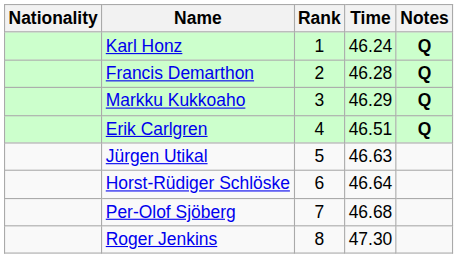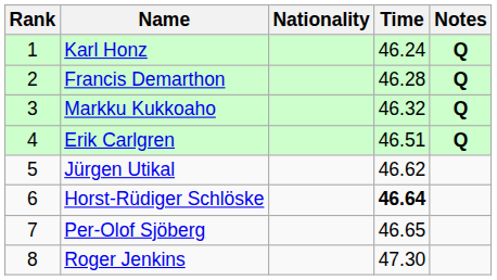 <table class="wikitable sortable" style="text-align:center">
 <tr>
+<th>Rank</th>
+<th>Name</th>
 <th>Nationality</th>
-<th>Name</th>
-<th>Rank</th>
 <th>Time</th>
 <th>Notes</th>
 </tr>
 <tr bgcolor=ccffcc>
+<td>1</td>
+<td align=left><a href='#'>Karl Honz</a></td>
 <td align=left></td>
-<td align=left><a href='#'>Karl Honz</a></td>
-<td>1</td>
 <td>46.24</td>
 <td><strong>Q</strong></td>
 </tr>
 <tr bgcolor=ccffcc>
+<td>2</td>
+<td align=left><a href='#'>Francis Demarthon</a></td>
 <td align=left></td>
-<td align=left><a href='#'>Francis Demarthon</a></td>
-<td>2</td>
 <td>46.28</td>
 <td><strong>Q</strong></td>
 </tr>
 <tr bgcolor=ccffcc>
+<td>3</td>
+<td align=left><a href='#'>Markku Kukkoaho</a></td>
 <td align=left></td>
-<td align=left><a href='#'>Markku Kukkoaho</a></td>
-<td>3</td>
-<td>46.29</td>
+<td>46.32</td>
 <td><strong>Q</strong></td>
 </tr>
 <tr bgcolor=ccffcc>
+<td>4</td>
+<td align=left><a href='#'>Erik Carlgren</a></td>
 <td align=left></td>
-<td align=left><a href='#'>Erik Carlgren</a></td>
-<td>4</td>
 <td>46.51</td>
 <td><strong>Q</strong></td>
 </tr>
 <tr>
+<td>5</td>
+<td align=left><a href='#'>Jürgen Utikal</a></td>
 <td align=left></td>
-<td align=left><a href='#'>Jürgen Utikal</a></td>
-<td>5</td>
-<td>46.63</td>
+<td>46.62</td>
 <td></td>
 </tr>
 <tr>
+<td>6</td>
+<td align=left><a href='#'>Horst-Rüdiger Schlöske</a></td>
 <td align=left></td>
-<td align=left><a href='#'>Horst-Rüdiger Schlöske</a></td>
-<td>6</td>
-<td>46.64</td>
+<td><strong>46.64</strong></td>
 <td></td>
 </tr>
 <tr>
+<td>7</td>
+<td align=left><a href='#'>Per-Olof Sjöberg</a></td>
 <td align=left></td>
-<td align=left><a href='#'>Per-Olof Sjöberg</a></td>
-<td>7</td>
-<td>46.68</td>
+<td>46.65</td>
 <td></td>
 </tr>
 <tr>
+<td>8</td>
+<td align=left><a href='#'>Roger Jenkins</a></td>
 <td align=left></td>
-<td align=left><a href='#'>Roger Jenkins</a></td>
-<td>8</td>
 <td>47.30</td>
 <td></td>
 </tr>
 </table>
